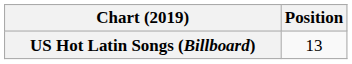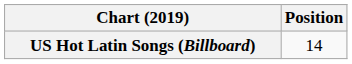 <table class="wikitable sortable plainrowheaders" style="text-align:center">
 <tr>
 <th style="width: 190pt;">Chart (2019)</th>
 <th>Position</th>
 </tr>
 <tr>
 <th scope="row">US Hot Latin Songs (<em>Billboard</em>)</th>
-<td>13</td>
+<td>14</td>
 </tr>
 </table>
